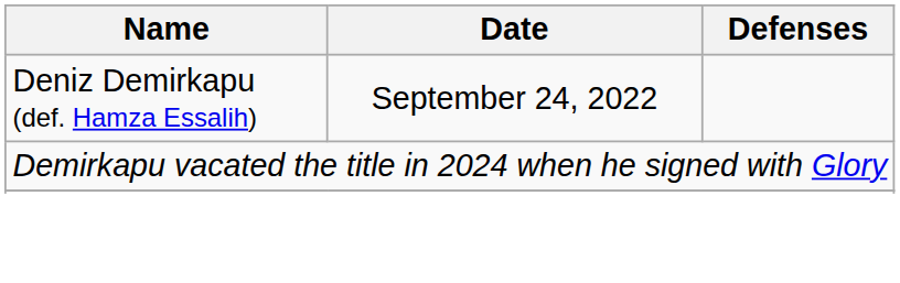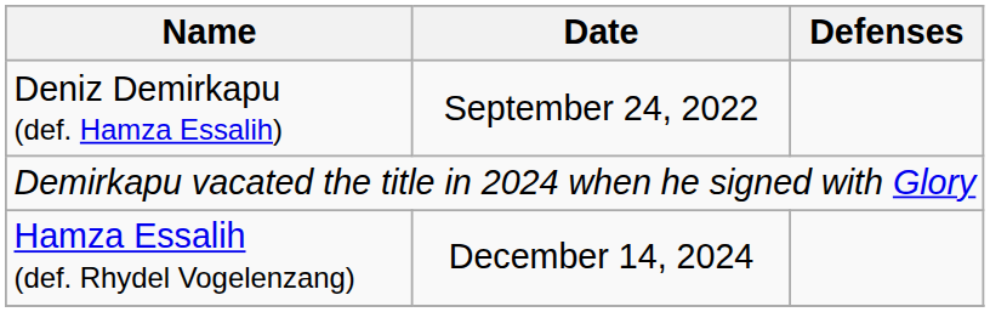 <table class="wikitable">
 <tr>
 <th>Name</th>
 <th>Date</th>
 <th>Defenses</th>
 </tr>
 <tr>
 <td align=left> Deniz Demirkapu <br><small>(def. <a href='#'>Hamza Essalih</a>)</small></td>
 <td align=center>September 24, 2022</td>
 <td></td>
 </tr>
 <tr>
 <td colspan=3 align=center><em>Demirkapu vacated the title in 2024 when he signed with <a href='#'>Glory</a></em></td>
 </tr>
 <tr>
+<td align=left> <a href='#'>Hamza Essalih</a> <br><small>(def. Rhydel Vogelenzang)</small></td>
+<td align=center>December 14, 2024</td>
+<td></td>
+</tr>
+<tr>
 </tr>
 <tr>
 </tr>
 </table>
